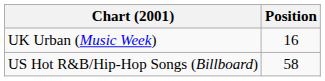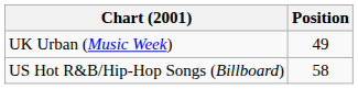 <table class="wikitable">
 <tr>
 <th>Chart (2001)</th>
 <th>Position</th>
 </tr>
 <tr>
 <td>UK Urban (<em><a href='#'>Music Week</a></em>)</td>
-<td align="center">16</td>
+<td align="center">49</td>
 </tr>
 <tr>
 <td>US Hot R&B/Hip-Hop Songs (<em>Billboard</em>)</td>
 <td align="center">58</td>
 </tr>
 </table>
